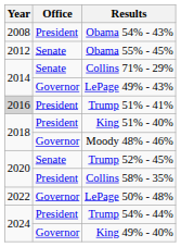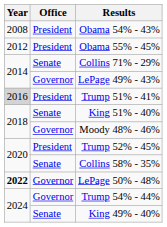 <table class=wikitable>
 <tr>
 <th>Year</th>
 <th>Office</th>
 <th>Results</th>
 </tr>
 <tr>
 <td>2008</td>
 <td><a href='#'>President</a></td>
 <td align="right" ><a href='#'>Obama</a> 54% - 43%</td>
 </tr>
 <tr>
 <td>2012</td>
-<td><a href='#'>Senate</a></td>
+<td><a href='#'>President</a></td>
 <td align="right" ><a href='#'>Obama</a> 55% - 45%</td>
 </tr>
 <tr>
 <td rowspan=2>2014</td>
 <td><a href='#'>Senate</a></td>
 <td align="right" ><a href='#'>Collins</a> 71% - 29%</td>
 </tr>
 <tr>
 <td><a href='#'>Governor</a></td>
 <td align="right" ><a href='#'>LePage</a> 49% - 43%</td>
 </tr>
 <tr>
 <td style="background: lightgrey;">2016</td>
 <td><a href='#'>President</a></td>
 <td align="right" ><a href='#'>Trump</a> 51% - 41%</td>
 </tr>
 <tr>
 <td rowspan=2>2018</td>
-<td><a href='#'>President</a></td>
+<td><a href='#'>Senate</a></td>
 <td align="right" ><a href='#'>King</a> 51% - 40%</td>
 </tr>
 <tr>
 <td><a href='#'>Governor</a></td>
 <td align="right" >Moody 48% - 46%</td>
 </tr>
 <tr>
 <td rowspan=2>2020</td>
-<td><a href='#'>Senate</a></td>
+<td><a href='#'>President</a></td>
 <td align="right" ><a href='#'>Trump</a> 52% - 45%</td>
 </tr>
 <tr>
-<td><a href='#'>President</a></td>
+<td><a href='#'>Senate</a></td>
 <td align="right" ><a href='#'>Collins</a> 58% - 35%</td>
 </tr>
 <tr>
-<td>2022</td>
+<td><strong>2022</strong></td>
 <td><a href='#'>Governor</a></td>
 <td align="right" ><a href='#'>LePage</a> 50% - 48%</td>
 </tr>
 <tr>
 <td rowspan=2>2024</td>
-<td><a href='#'>President</a></td>
+<td><a href='#'>Governor</a></td>
 <td align="right" ><a href='#'>Trump</a> 54% - 44%</td>
 </tr>
 <tr>
-<td><a href='#'>Governor</a></td>
+<td><a href='#'>Senate</a></td>
 <td align="right" ><a href='#'>King</a> 49% - 40%</td>
 </tr>
 </table>
